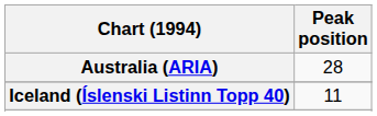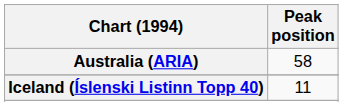 <table class="wikitable sortable plainrowheaders" style="text-align:center">
 <tr>
 <th>Chart (1994)</th>
 <th>Peak<br>position</th>
 </tr>
 <tr>
 <th scope="row">Australia (<a href='#'>ARIA</a>)</th>
-<td>28</td>
+<td>58</td>
 </tr>
 <tr>
 </tr>
 <tr>
 <th scope="row">Iceland (<a href='#'>Íslenski Listinn Topp 40</a>)</th>
 <td>11</td>
 </tr>
 <tr>
 </tr>
 <tr>
 </tr>
 <tr>
 </tr>
 <tr>
 </tr>
 <tr>
 </tr>
 </table>
